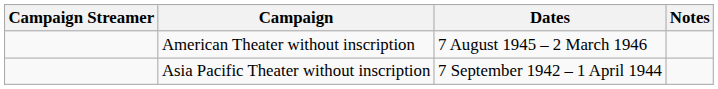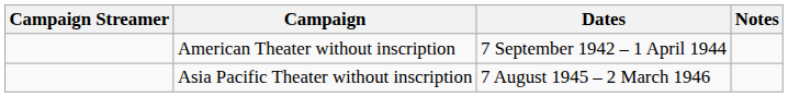 <table class="wikitable">
 <tr style="background:#efefef;">
 <th>Campaign Streamer</th>
 <th>Campaign</th>
 <th>Dates</th>
 <th>Notes</th>
 </tr>
 <tr>
 <td></td>
 <td>American Theater without inscription</td>
-<td>7 August 1945 – 2 March 1946</td>
+<td>7 September 1942 – 1 April 1944</td>
 <td></td>
 </tr>
 <tr>
 <td></td>
 <td>Asia Pacific Theater without inscription</td>
-<td>7 September 1942 – 1 April 1944</td>
+<td>7 August 1945 – 2 March 1946</td>
 <td></td>
 </tr>
 </table>
